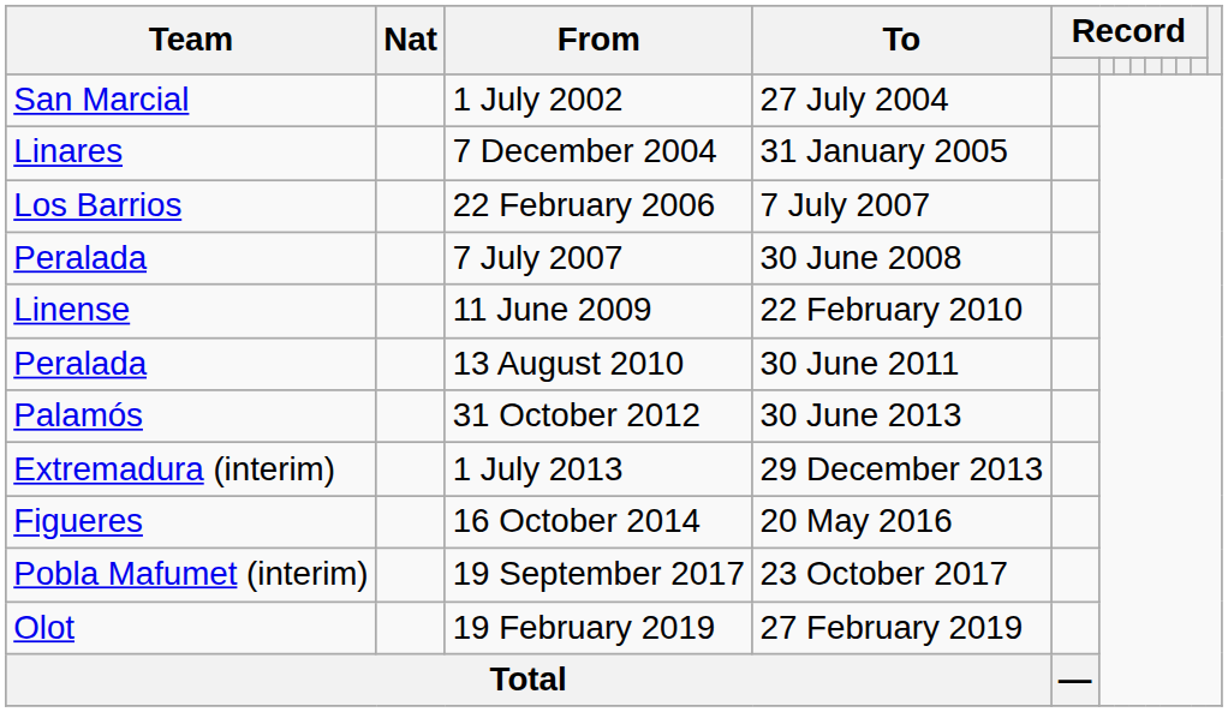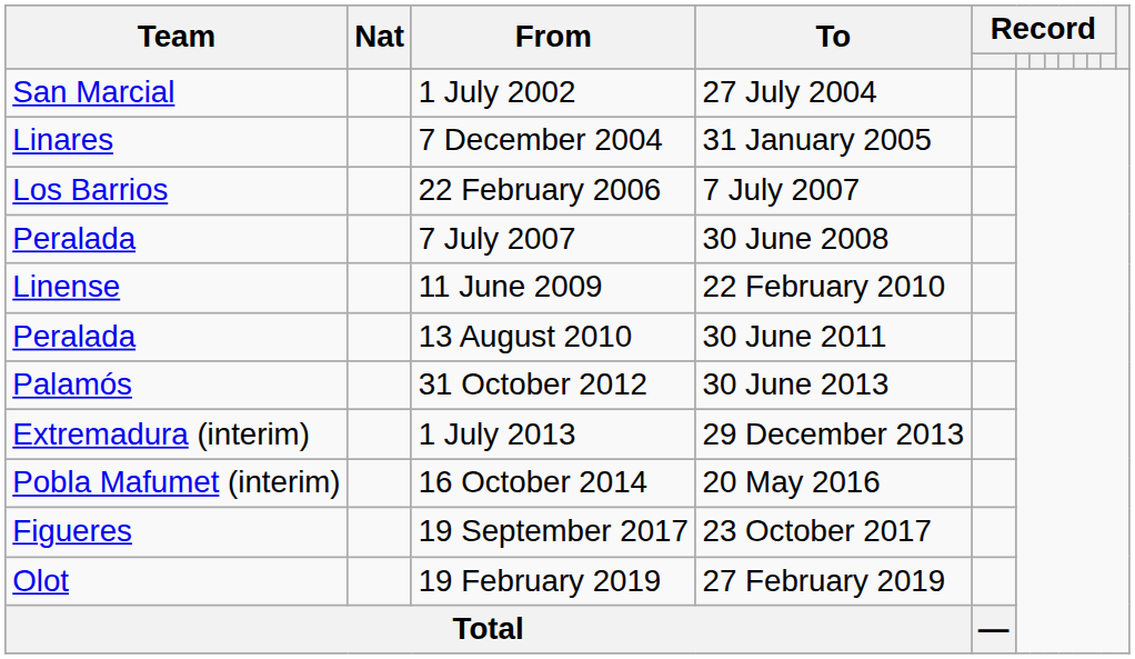 <table class="wikitable" style="text-align: center">
 <tr>
 <th rowspan="2">Team</th>
 <th rowspan="2">Nat</th>
 <th rowspan="2">From</th>
 <th rowspan="2">To</th>
 <th colspan="8">Record</th>
 <th rowspan=2></th>
 </tr>
 <tr>
 <th></th>
 <th></th>
 <th></th>
 <th></th>
 <th></th>
 <th></th>
 <th></th>
 <th></th>
 </tr>
 <tr>
 <td align=left><a href='#'>San Marcial</a></td>
 <td></td>
 <td align=left>1 July 2002</td>
 <td align=left>27 July 2004<br></td>
 <td></td>
 </tr>
 <tr>
 <td align=left><a href='#'>Linares</a></td>
 <td></td>
 <td align=left>7 December 2004</td>
 <td align=left>31 January 2005<br></td>
 <td></td>
 </tr>
 <tr>
 <td align=left><a href='#'>Los Barrios</a></td>
 <td></td>
 <td align=left>22 February 2006</td>
 <td align=left>7 July 2007<br></td>
 <td></td>
 </tr>
 <tr>
 <td align=left><a href='#'>Peralada</a></td>
 <td></td>
 <td align=left>7 July 2007</td>
 <td align=left>30 June 2008<br></td>
 <td></td>
 </tr>
 <tr>
 <td align=left><a href='#'>Linense</a></td>
 <td></td>
 <td align=left>11 June 2009</td>
 <td align=left>22 February 2010<br></td>
 <td></td>
 </tr>
 <tr>
 <td align=left><a href='#'>Peralada</a></td>
 <td></td>
 <td align=left>13 August 2010</td>
 <td align=left>30 June 2011<br></td>
 <td></td>
 </tr>
 <tr>
 <td align=left><a href='#'>Palamós</a></td>
 <td></td>
 <td align=left>31 October 2012</td>
 <td align=left>30 June 2013<br></td>
 <td></td>
 </tr>
 <tr>
 <td align=left><a href='#'>Extremadura</a> (interim)</td>
 <td></td>
 <td align=left>1 July 2013</td>
 <td align=left>29 December 2013<br></td>
 <td></td>
 </tr>
 <tr>
-<td align=left><a href='#'>Figueres</a></td>
+<td align=left><a href='#'>Pobla Mafumet</a> (interim)</td>
 <td></td>
 <td align=left>16 October 2014</td>
 <td align=left>20 May 2016<br></td>
 <td></td>
 </tr>
 <tr>
-<td align=left><a href='#'>Pobla Mafumet</a> (interim)</td>
+<td align=left><a href='#'>Figueres</a></td>
 <td></td>
 <td align=left>19 September 2017</td>
 <td align=left>23 October 2017<br></td>
 <td></td>
 </tr>
 <tr>
 <td align=left><a href='#'>Olot</a></td>
 <td></td>
 <td align=left>19 February 2019</td>
 <td align=left>27 February 2019<br></td>
 <td></td>
 </tr>
 <tr>
 <th colspan="4">Total<br></th>
 <th>—</th>
 </tr>
 </table>
